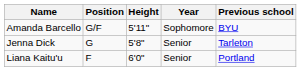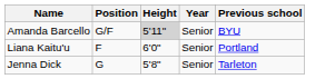 <table class="wikitable">
 <tr>
 <th>Name</th>
 <th>Position</th>
 <th>Height</th>
 <th>Year</th>
 <th>Previous school</th>
 </tr>
 <tr>
 <td>Amanda Barcello</td>
 <td>G/F</td>
-<td>5'11"</td>
-<td>Sophomore</td>
+<td style="background: lightgrey;">5'11"</td>
+<td>Senior</td>
 <td><a href='#'>BYU</a></td>
+</tr>
+<tr>
+<td>Liana Kaitu'u</td>
+<td>F</td>
+<td>6'0"</td>
+<td>Senior</td>
+<td><a href='#'>Portland</a></td>
 </tr>
 <tr>
 <td>Jenna Dick</td>
 <td>G</td>
 <td>5'8"</td>
 <td>Senior</td>
 <td><a href='#'>Tarleton</a></td>
 </tr>
-<tr>
-<td>Liana Kaitu'u</td>
-<td>F</td>
-<td>6'0"</td>
-<td>Senior</td>
-<td><a href='#'>Portland</a></td>
-</tr>
 </table>
